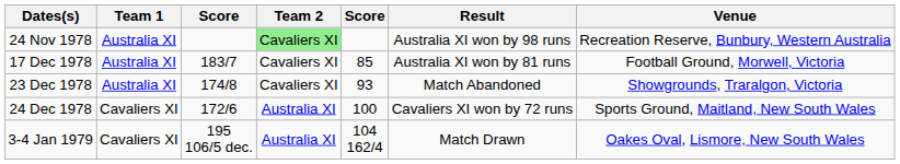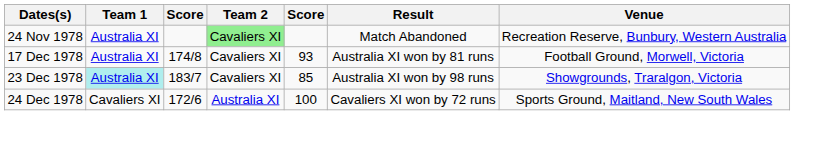 <table class="wikitable" style="text-align:center;">
 <tr>
 <th>Dates(s)</th>
 <th>Team 1</th>
 <th>Score</th>
 <th>Team 2</th>
 <th>Score</th>
 <th>Result</th>
 <th>Venue</th>
 </tr>
 <tr>
 <td>24 Nov 1978</td>
 <td> <a href='#'>Australia XI</a></td>
 <td></td>
 <td style="background: lightgreen;"> Cavaliers XI</td>
 <td></td>
-<td>Australia XI won by 98 runs</td>
+<td>Match Abandoned</td>
 <td>Recreation Reserve, <a href='#'>Bunbury, Western Australia</a></td>
 </tr>
 <tr>
 <td>17 Dec 1978</td>
 <td> <a href='#'>Australia XI</a></td>
-<td>183/7</td>
+<td>174/8</td>
 <td> Cavaliers XI</td>
-<td>85</td>
+<td>93</td>
 <td>Australia XI won by 81 runs</td>
 <td>Football Ground, <a href='#'>Morwell, Victoria</a></td>
 </tr>
 <tr>
 <td>23 Dec 1978</td>
-<td> <a href='#'>Australia XI</a></td>
-<td>174/8</td>
+<td style="background: paleturquoise;"> <a href='#'>Australia XI</a></td>
+<td>183/7</td>
 <td> Cavaliers XI</td>
-<td>93</td>
-<td>Match Abandoned</td>
+<td>85</td>
+<td>Australia XI won by 98 runs</td>
 <td><a href='#'>Showgrounds</a>, <a href='#'>Traralgon, Victoria</a></td>
 </tr>
 <tr>
 <td>24 Dec 1978</td>
 <td> Cavaliers XI</td>
 <td>172/6</td>
 <td> <a href='#'>Australia XI</a></td>
 <td>100</td>
 <td>Cavaliers XI won by 72 runs</td>
 <td>Sports Ground, <a href='#'>Maitland, New South Wales</a></td>
 </tr>
-<tr>
-<td>3-4 Jan 1979</td>
-<td> Cavaliers XI</td>
-<td>195<br>106/5 dec.</td>
-<td> <a href='#'>Australia XI</a></td>
-<td>104<br>162/4</td>
-<td>Match Drawn</td>
-<td><a href='#'>Oakes Oval</a>, <a href='#'>Lismore, New South Wales</a></td>
-</tr>
 </table>
